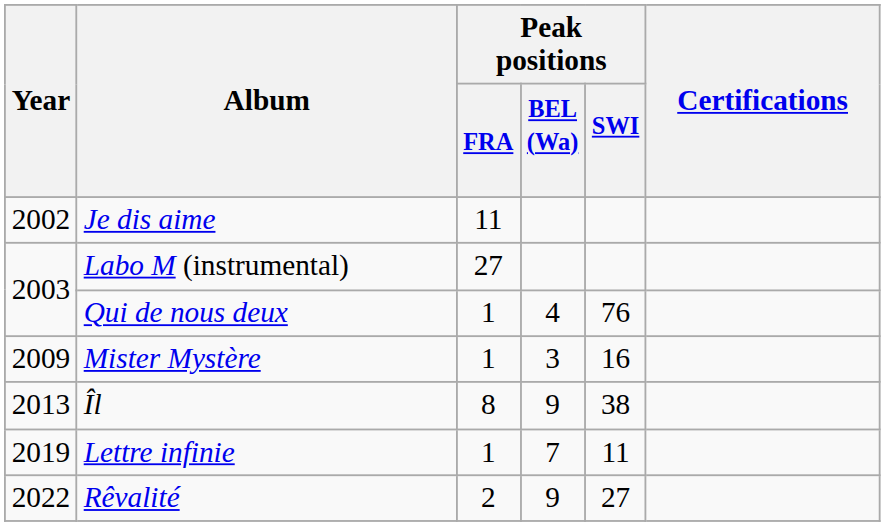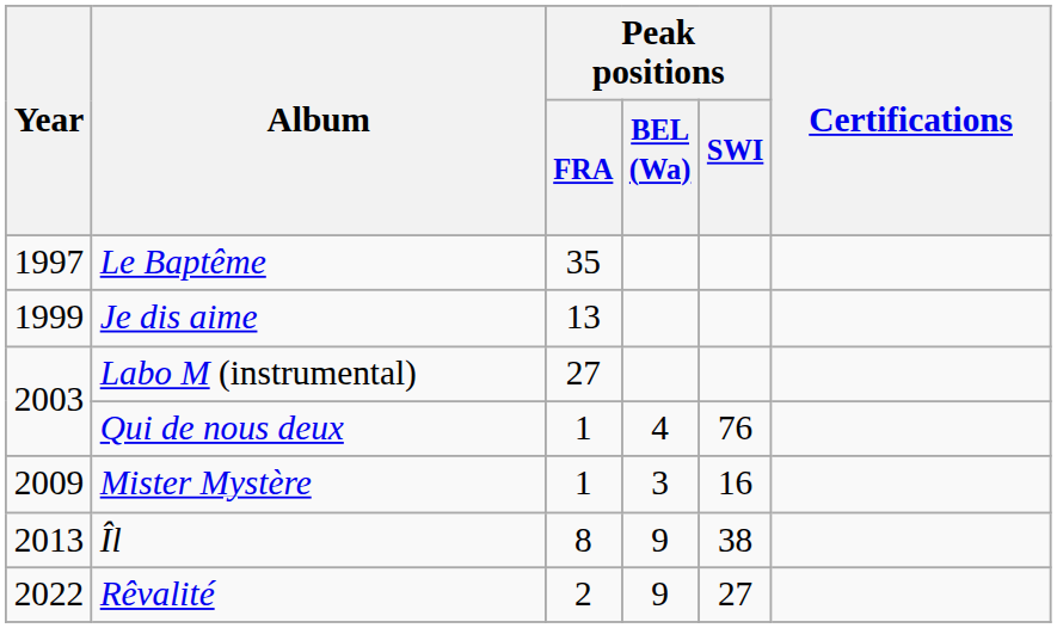 <table class="wikitable">
 <tr>
 <th align="center" rowspan="2" width="10">Year</th>
 <th align="center" rowspan="2" width="200">Album</th>
 <th align="center" colspan="3" width="30">Peak positions</th>
 <th align="center" rowspan="2" width="120"><a href='#'>Certifications</a></th>
 </tr>
 <tr>
 <th width="20"><small><a href='#'>FRA</a><br></small></th>
 <th width="20"><small><a href='#'>BEL <br>(Wa)</a><br></small><br></th>
 <th width="20"><small><a href='#'>SWI</a><br></small><br></th>
 </tr>
 <tr>
-<td align="center">2002</td>
+<td align="center">1997</td>
+<td><em><a href='#'>Le Baptême</a></em></td>
+<td align="center">35</td>
+<td align="center"></td>
+<td align="center"></td>
+<td align="center"></td>
+</tr>
+<tr>
+<td align="center">1999</td>
 <td><em><a href='#'>Je dis aime</a></em></td>
-<td align="center">11</td>
+<td align="center">13</td>
 <td align="center"></td>
 <td align="center"></td>
 <td align="center"></td>
 </tr>
 <tr>
 <td align="center" rowspan="2">2003</td>
 <td><em><a href='#'>Labo M</a></em> (instrumental)</td>
 <td align="center">27</td>
 <td align="center"></td>
 <td align="center"></td>
 <td align="center"></td>
 </tr>
 <tr>
 <td><em><a href='#'>Qui de nous deux</a></em></td>
 <td align="center">1</td>
 <td align="center">4</td>
 <td align="center">76</td>
 <td align="center"></td>
 </tr>
 <tr>
 <td align="center">2009</td>
 <td><em><a href='#'>Mister Mystère</a></em></td>
 <td align="center">1</td>
 <td align="center">3</td>
 <td align="center">16</td>
 <td align="center"></td>
 </tr>
 <tr>
 <td align="center">2013</td>
 <td><em>Îl</em></td>
 <td align="center">8</td>
 <td align="center">9</td>
 <td align="center">38</td>
 <td align="center"></td>
 </tr>
 <tr>
-<td align="center">2019</td>
-<td><em><a href='#'>Lettre infinie</a></em></td>
-<td align="center">1</td>
-<td align="center">7</td>
-<td align="center">11</td>
-<td></td>
-</tr>
-<tr>
 <td>2022</td>
 <td><em><a href='#'>Rêvalité</a></em></td>
 <td align="center">2</td>
 <td align="center">9</td>
 <td align="center">27</td>
 <td></td>
 </tr>
 </table>
